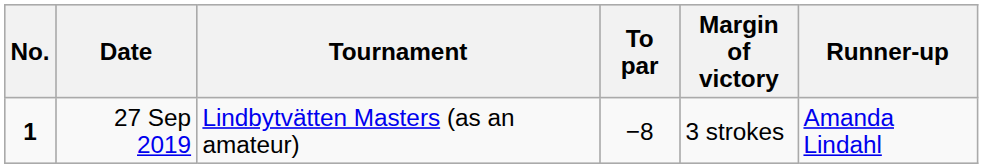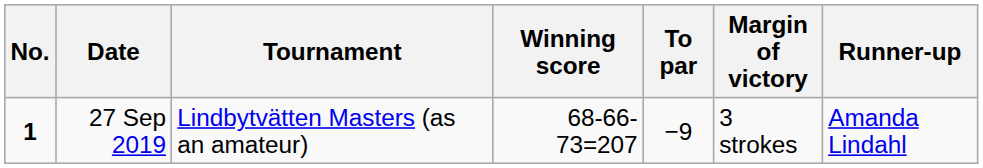 <table class="wikitable " style="font-size:95%;">
 <tr>
 <th>No.</th>
 <th>Date</th>
 <th>Tournament</th>
+<th>Winning score</th>
 <th>To par</th>
 <th>Margin of<br>victory</th>
 <th>Runner-up</th>
 </tr>
 <tr>
 <td align=center><strong>1</strong></td>
 <td align=right>27 Sep <a href='#'>2019</a></td>
 <td><a href='#'>Lindbytvätten Masters</a> (as an amateur)</td>
-<td align=center>−8</td>
+<td align=right>68-66-73=207</td>
+<td align=center>−9</td>
 <td>3 strokes</td>
 <td> <a href='#'>Amanda Lindahl</a></td>
 </tr>
 </table>
